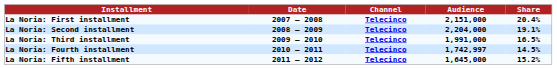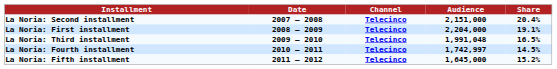 <table cellspacing="0" style="background: #EBF5FF; border: 1px #aaa solid; border-collapse: collapse; font-size: 95%;" width=100%>
 <tr bgcolor=#B22222 style="color:white;">
 <th>Installment</th>
 <th>Date</th>
 <th>Channel</th>
 <th>Audience</th>
 <th>Share</th>
 </tr>
 <tr ---- align="center">
 </tr>
 <tr ---- bgcolor="#F5FAFF">
-<td><strong>La Noria: First installment</strong></td>
+<td><strong>La Noria: Second installment</strong></td>
 <th>2007 – 2008</th>
 <th><a href='#'>Telecinco</a></th>
 <th>2,151,000</th>
 <th>20.4%</th>
 </tr>
 <tr ---- align="center">
 </tr>
 <tr ---- bgcolor="#D0E7FF">
-<td><strong>La Noria: Second installment</strong></td>
+<td><strong>La Noria: First installment</strong></td>
 <th>2008 – 2009</th>
 <th><a href='#'>Telecinco</a></th>
 <th>2,204,000</th>
 <th>19.1%</th>
 </tr>
 <tr ---- align="center">
 </tr>
 <tr ---- bgcolor="#F5FAFF">
 <td><strong>La Noria: Third installment</strong></td>
 <th>2009 – 2010</th>
 <th><a href='#'>Telecinco</a></th>
-<th>1,991,000</th>
+<th>1,991,048</th>
 <th>16.5%</th>
 </tr>
 <tr ---- align="center">
 </tr>
 <tr ---- bgcolor="#D0E7FF">
 <td><strong>La Noria: Fourth installment</strong></td>
 <th>2010 – 2011</th>
 <th><a href='#'>Telecinco</a></th>
 <th>1,742,997</th>
 <th>14.5%</th>
 </tr>
 <tr ---- align="center">
 </tr>
 <tr ---- bgcolor="#F5FAFF">
 <td><strong>La Noria: Fifth installment</strong></td>
 <th>2011 – 2012</th>
 <th><a href='#'>Telecinco</a></th>
 <th>1,645,000</th>
 <th>15.2%</th>
 </tr>
 </table>
